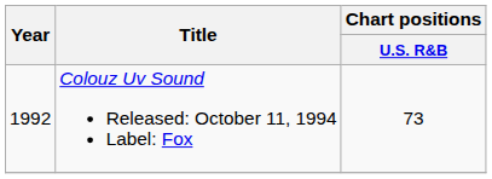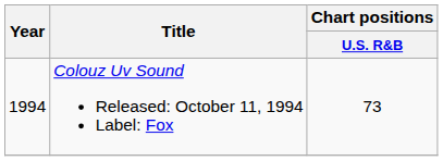 <table class="wikitable">
 <tr>
 <th rowspan="2">Year</th>
 <th rowspan="2">Title</th>
 <th colspan="2">Chart positions</th>
 </tr>
 <tr>
 <th><small><a href='#'>U.S. R&B</a></small></th>
 </tr>
 <tr>
-<td>1992</td>
+<td>1994</td>
 <td><em><a href='#'>Colouz Uv Sound</a></em><br><ul><li>Released: October 11, 1994</li><li>Label: <a href='#'>Fox</a></li></ul></td>
 <td align="center">73</td>
 </tr>
 <tr>
 </tr>
 </table>
